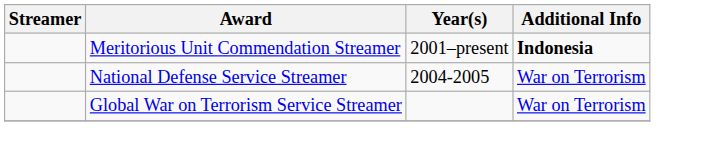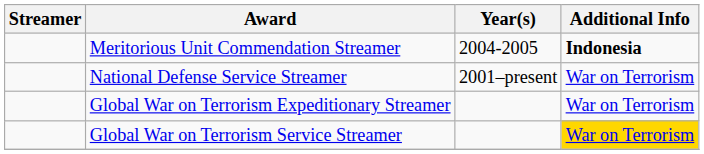 <table class=wikitable>
 <tr>
 <th>Streamer</th>
 <th>Award</th>
 <th>Year(s)</th>
 <th>Additional Info</th>
 </tr>
 <tr>
 <td></td>
 <td><a href='#'>Meritorious Unit Commendation Streamer</a></td>
-<td>2001–present</td>
+<td>2004-2005</td>
 <td><strong>Indonesia</strong></td>
 </tr>
 <tr>
 <td></td>
 <td><a href='#'>National Defense Service Streamer</a></td>
-<td>2004-2005</td>
+<td>2001–present</td>
+<td><a href='#'>War on Terrorism</a></td>
+</tr>
+<tr>
+<td></td>
+<td><a href='#'>Global War on Terrorism Expeditionary Streamer</a></td>
+<td><br></td>
 <td><a href='#'>War on Terrorism</a></td>
 </tr>
 <tr>
 <td></td>
 <td><a href='#'>Global War on Terrorism Service Streamer</a></td>
 <td><br></td>
-<td><a href='#'>War on Terrorism</a></td>
+<td style="background: gold;"><a href='#'>War on Terrorism</a></td>
 </tr>
 <tr>
 </tr>
 </table>
